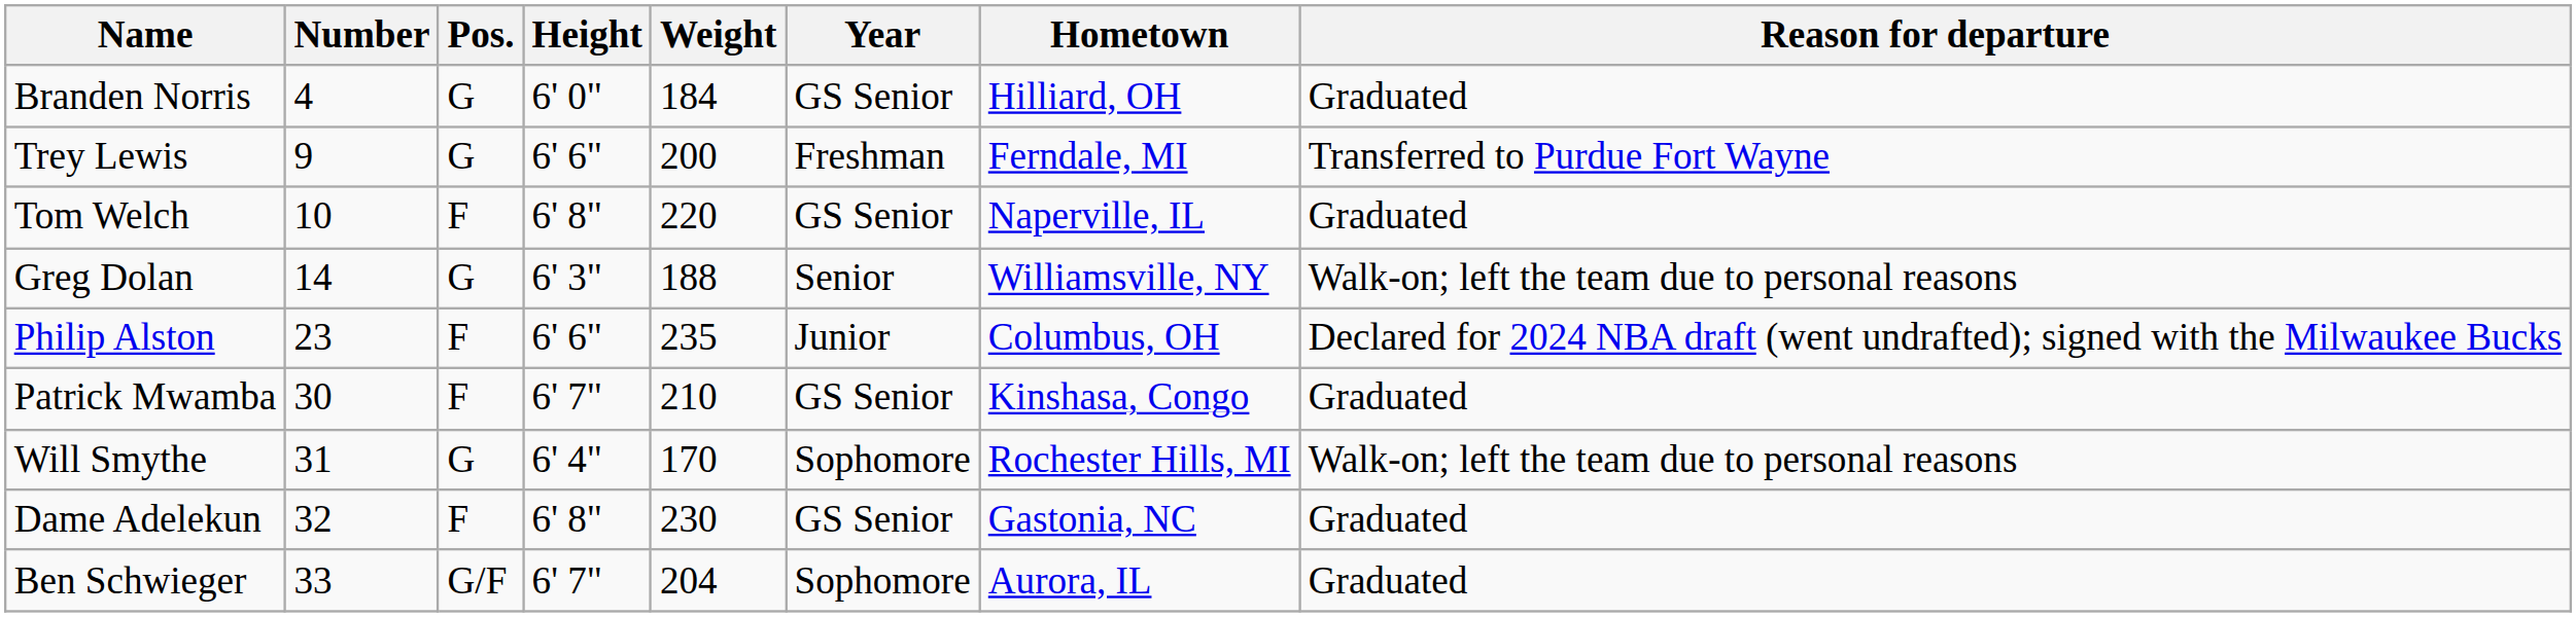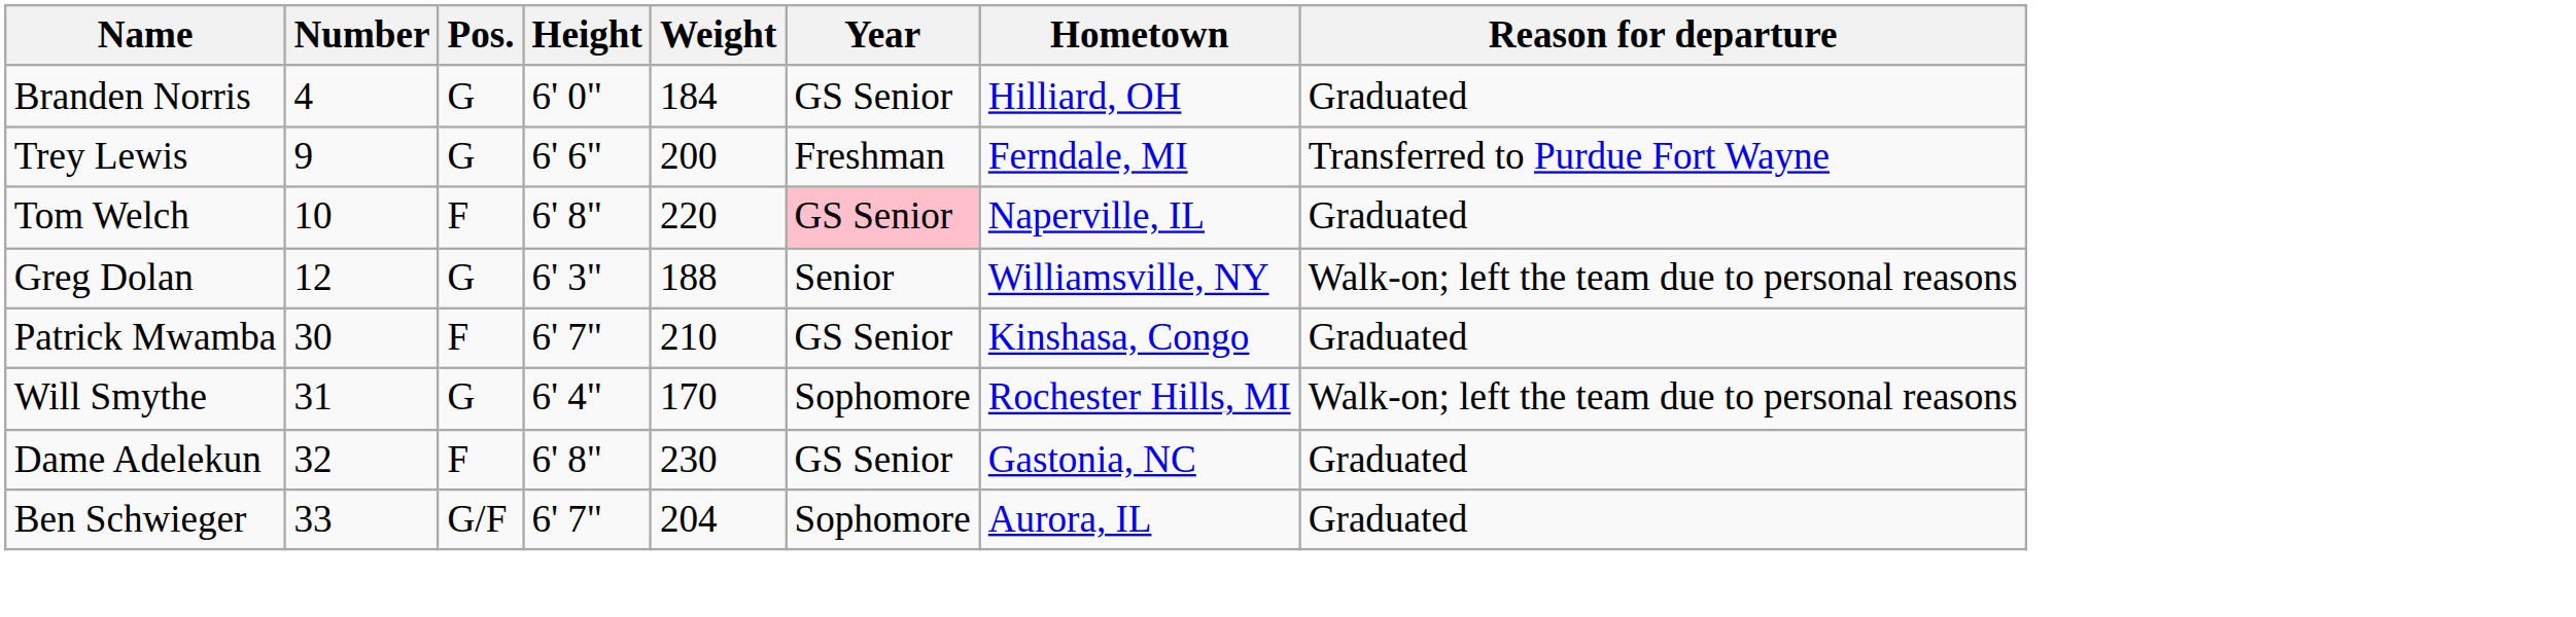 <table class="wikitable sortable" border="1">
 <tr>
 <th>Name</th>
 <th>Number</th>
 <th>Pos.</th>
 <th>Height</th>
 <th>Weight</th>
 <th>Year</th>
 <th>Hometown</th>
 <th class="unsortable">Reason for departure</th>
 </tr>
 <tr>
 <td>Branden Norris</td>
 <td>4</td>
 <td>G</td>
 <td>6' 0"</td>
 <td>184</td>
 <td>GS Senior</td>
 <td><a href='#'>Hilliard, OH</a></td>
 <td>Graduated</td>
 </tr>
 <tr>
 <td>Trey Lewis</td>
 <td>9</td>
 <td>G</td>
 <td>6' 6"</td>
 <td>200</td>
 <td> Freshman</td>
 <td><a href='#'>Ferndale, MI</a></td>
 <td>Transferred to <a href='#'>Purdue Fort Wayne</a></td>
 </tr>
 <tr>
 <td>Tom Welch</td>
 <td>10</td>
 <td>F</td>
 <td>6' 8"</td>
 <td>220</td>
-<td>GS Senior</td>
+<td style="background: pink;">GS Senior</td>
 <td><a href='#'>Naperville, IL</a></td>
 <td>Graduated</td>
 </tr>
 <tr>
 <td>Greg Dolan</td>
-<td>14</td>
+<td>12</td>
 <td>G</td>
 <td>6' 3"</td>
 <td>188</td>
 <td>Senior</td>
 <td><a href='#'>Williamsville, NY</a></td>
 <td>Walk-on; left the team due to personal reasons</td>
-</tr>
-<tr>
-<td><a href='#'>Philip Alston</a></td>
-<td>23</td>
-<td>F</td>
-<td>6' 6"</td>
-<td>235</td>
-<td>Junior</td>
-<td><a href='#'>Columbus, OH</a></td>
-<td>Declared for <a href='#'>2024 NBA draft</a> (went undrafted); signed with the <a href='#'>Milwaukee Bucks</a></td>
 </tr>
 <tr>
 <td>Patrick Mwamba</td>
 <td>30</td>
 <td>F</td>
 <td>6' 7"</td>
 <td>210</td>
 <td>GS Senior</td>
 <td><a href='#'>Kinshasa, Congo</a></td>
 <td>Graduated</td>
 </tr>
 <tr>
 <td>Will Smythe</td>
 <td>31</td>
 <td>G</td>
 <td>6' 4"</td>
 <td>170</td>
 <td> Sophomore</td>
 <td><a href='#'>Rochester Hills, MI</a></td>
 <td>Walk-on; left the team due to personal reasons</td>
 </tr>
 <tr>
 <td>Dame Adelekun</td>
 <td>32</td>
 <td>F</td>
 <td>6' 8"</td>
 <td>230</td>
 <td>GS Senior</td>
 <td><a href='#'>Gastonia, NC</a></td>
 <td>Graduated</td>
 </tr>
 <tr>
 <td>Ben Schwieger</td>
 <td>33</td>
 <td>G/F</td>
 <td>6' 7"</td>
 <td>204</td>
 <td> Sophomore</td>
 <td><a href='#'>Aurora, IL</a></td>
 <td>Graduated</td>
 </tr>
 </table>
